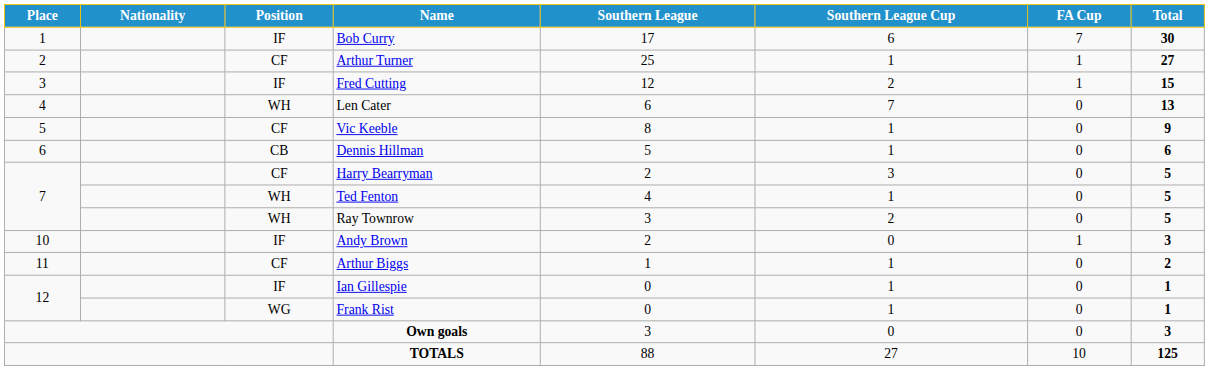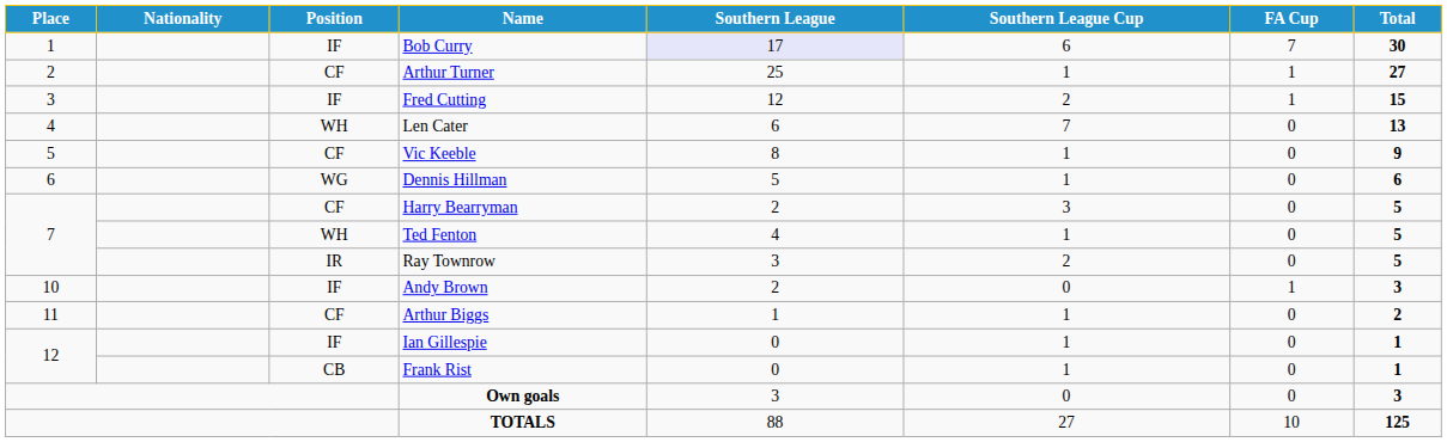 <table class="wikitable" style="text-align:center; font-size:90%; width:100%;">
 <tr>
 <th style="background:#2191CC; color:white; border:1px solid #F7C408; text-align:center;">Place</th>
 <th style="background:#2191CC; color:white; border:1px solid #F7C408; text-align:center;">Nationality</th>
 <th style="background:#2191CC; color:white; border:1px solid #F7C408; text-align:center;">Position</th>
 <th style="background:#2191CC; color:white; border:1px solid #F7C408; text-align:center;">Name</th>
 <th style="background:#2191CC; color:white; border:1px solid #F7C408; text-align:center;">Southern League</th>
 <th style="background:#2191CC; color:white; border:1px solid #F7C408; text-align:center;">Southern League Cup</th>
 <th style="background:#2191CC; color:white; border:1px solid #F7C408; text-align:center;">FA Cup</th>
 <th style="background:#2191CC; color:white; border:1px solid #F7C408; text-align:center;">Total</th>
 </tr>
 <tr>
 <td>1</td>
 <td></td>
 <td>IF</td>
 <td align="left"><a href='#'>Bob Curry</a></td>
-<td>17</td>
+<td style="background: lavender;">17</td>
 <td>6</td>
 <td>7</td>
 <td><strong>30</strong></td>
 </tr>
 <tr>
 <td>2</td>
 <td></td>
 <td>CF</td>
 <td align="left"><a href='#'>Arthur Turner</a></td>
 <td>25</td>
 <td>1</td>
 <td>1</td>
 <td><strong>27</strong></td>
 </tr>
 <tr>
 <td>3</td>
 <td></td>
 <td>IF</td>
 <td align="left"><a href='#'>Fred Cutting</a></td>
 <td>12</td>
 <td>2</td>
 <td>1</td>
 <td><strong>15</strong></td>
 </tr>
 <tr>
 <td>4</td>
 <td></td>
 <td>WH</td>
 <td align="left">Len Cater</td>
 <td>6</td>
 <td>7</td>
 <td>0</td>
 <td><strong>13</strong></td>
 </tr>
 <tr>
 <td>5</td>
 <td></td>
 <td>CF</td>
 <td align="left"><a href='#'>Vic Keeble</a></td>
 <td>8</td>
 <td>1</td>
 <td>0</td>
 <td><strong>9</strong></td>
 </tr>
 <tr>
 <td>6</td>
 <td></td>
-<td>CB</td>
+<td>WG</td>
 <td align="left"><a href='#'>Dennis Hillman</a></td>
 <td>5</td>
 <td>1</td>
 <td>0</td>
 <td><strong>6</strong></td>
 </tr>
 <tr>
 <td rowspan="3">7</td>
 <td></td>
 <td>CF</td>
 <td align="left"><a href='#'>Harry Bearryman</a></td>
 <td>2</td>
 <td>3</td>
 <td>0</td>
 <td><strong>5</strong></td>
 </tr>
 <tr>
 <td></td>
 <td>WH</td>
 <td align="left"><a href='#'>Ted Fenton</a></td>
 <td>4</td>
 <td>1</td>
 <td>0</td>
 <td><strong>5</strong></td>
 </tr>
 <tr>
 <td></td>
-<td>WH</td>
+<td>IR</td>
 <td align="left">Ray Townrow</td>
 <td>3</td>
 <td>2</td>
 <td>0</td>
 <td><strong>5</strong></td>
 </tr>
 <tr>
 <td>10</td>
 <td></td>
 <td>IF</td>
 <td align="left"><a href='#'>Andy Brown</a></td>
 <td>2</td>
 <td>0</td>
 <td>1</td>
 <td><strong>3</strong></td>
 </tr>
 <tr>
 <td>11</td>
 <td></td>
 <td>CF</td>
 <td align="left"><a href='#'>Arthur Biggs</a></td>
 <td>1</td>
 <td>1</td>
 <td>0</td>
 <td><strong>2</strong></td>
 </tr>
 <tr>
 <td rowspan="2">12</td>
 <td></td>
 <td>IF</td>
 <td align="left"><a href='#'>Ian Gillespie</a></td>
 <td>0</td>
 <td>1</td>
 <td>0</td>
 <td><strong>1</strong></td>
 </tr>
 <tr>
 <td></td>
-<td>WG</td>
+<td>CB</td>
 <td align="left"><a href='#'>Frank Rist</a></td>
 <td>0</td>
 <td>1</td>
 <td>0</td>
 <td><strong>1</strong></td>
 </tr>
 <tr>
 <td colspan="3"></td>
 <td><strong>Own goals</strong></td>
 <td>3</td>
 <td>0</td>
 <td>0</td>
 <td><strong>3</strong></td>
 </tr>
 <tr>
 <td colspan="3"></td>
 <td><strong>TOTALS</strong></td>
 <td>88</td>
 <td>27</td>
 <td>10</td>
 <td><strong>125</strong></td>
 </tr>
 </table>
